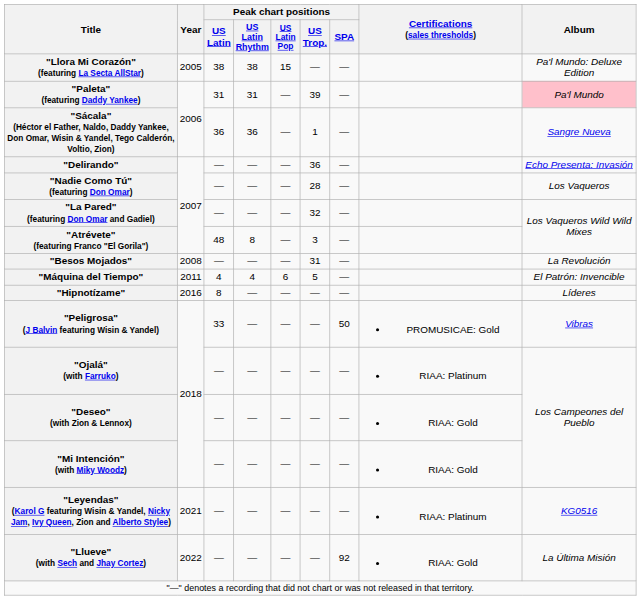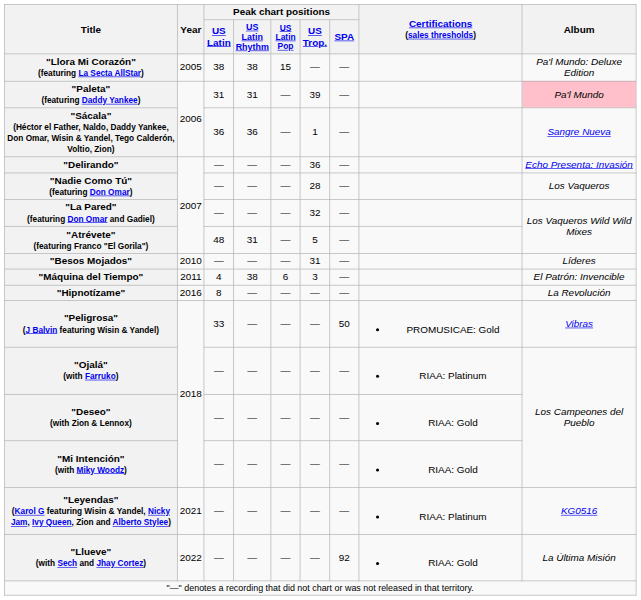 <table class="wikitable plainrowheaders" style="text-align:center;">
 <tr>
 <th rowspan="2" style="width:17em;">Title</th>
 <th rowspan="2" style="width:1em;">Year</th>
 <th colspan="5" style="width:2em;">Peak chart positions</th>
 <th scope="col" rowspan="2" style="width:16em;"><a href='#'>Certifications</a><br><small>(<a href='#'>sales thresholds</a>)</small></th>
 <th scope="col" rowspan="2" style="width:11em;">Album</th>
 </tr>
 <tr>
 <th scope="col" style="width:40px;"><a href='#'>US<br>Latin</a><br></th>
 <th scope="col" style="width:3em;font-size:90%;"><a href='#'>US <br> Latin Rhythm</a><br></th>
 <th scope="col" style="width:3em;font-size:85%;"><a href='#'>US <br> Latin<br>Pop</a><br></th>
 <th scope="col" style="width:40px;"><a href='#'>US<br>Trop.</a><br></th>
 <th scope="col" style="width:40px;"><a href='#'>SPA</a><br></th>
 </tr>
 <tr>
 <th scope="row">"Llora Mi Corazón" <br><small>(featuring <a href='#'>La Secta AllStar</a>)</small></th>
 <td>2005</td>
 <td>38</td>
 <td>38</td>
 <td>15</td>
 <td>—</td>
 <td>—</td>
 <td></td>
 <td><em>Pa'l Mundo: Deluxe Edition</em></td>
 </tr>
 <tr>
 <th scope="row">"Paleta" <br><small>(featuring <a href='#'>Daddy Yankee</a>)</small></th>
 <td rowspan="2">2006</td>
 <td>31</td>
 <td>31</td>
 <td>—</td>
 <td>39</td>
 <td>—</td>
 <td></td>
 <td style="background: pink;"><em>Pa'l Mundo</em></td>
 </tr>
 <tr>
 <th scope="row">"Sácala" <br><small>(Héctor el Father, Naldo, Daddy Yankee, Don Omar, Wisin & Yandel, Tego Calderón, Voltio, Zion)</small></th>
 <td>36</td>
 <td>36</td>
 <td>—</td>
 <td>1</td>
 <td>—</td>
 <td></td>
 <td><em><a href='#'>Sangre Nueva</a></em></td>
 </tr>
 <tr>
 <th scope="row">"Delirando"</th>
 <td rowspan="4">2007</td>
 <td>—</td>
 <td>—</td>
 <td>—</td>
 <td>36</td>
 <td>—</td>
 <td></td>
 <td><em><a href='#'>Echo Presenta: Invasión</a></em></td>
 </tr>
 <tr>
 <th scope="row">"Nadie Como Tú" <br><small>(featuring <a href='#'>Don Omar</a>)</small></th>
 <td>—</td>
 <td>—</td>
 <td>—</td>
 <td>28</td>
 <td>—</td>
 <td></td>
 <td><em>Los Vaqueros</em></td>
 </tr>
 <tr>
 <th scope="row">"La Pared" <br><small>(featuring <a href='#'>Don Omar</a> and Gadiel)</small></th>
 <td>—</td>
 <td>—</td>
 <td>—</td>
 <td>32</td>
 <td>—</td>
 <td></td>
 <td rowspan="2"><em>Los Vaqueros Wild Wild Mixes</em></td>
 </tr>
 <tr>
 <th scope="row">"Atrévete" <br><small>(featuring Franco "El Gorila")</small></th>
 <td>48</td>
-<td>8</td>
+<td>31</td>
 <td>—</td>
-<td>3</td>
+<td>5</td>
 <td>—</td>
 <td></td>
 </tr>
 <tr>
 <th scope="row">"Besos Mojados"</th>
-<td>2008</td>
+<td>2010</td>
 <td>—</td>
 <td>—</td>
 <td>—</td>
 <td>31</td>
 <td>—</td>
 <td></td>
-<td><em>La Revolución</em></td>
+<td><em>Líderes</em></td>
 </tr>
 <tr>
 <th scope="row">"Máquina del Tiempo"</th>
 <td>2011</td>
 <td>4</td>
-<td>4</td>
+<td>38</td>
 <td>6</td>
-<td>5</td>
+<td>3</td>
 <td>—</td>
 <td></td>
 <td><em>El Patrón: Invencible</em></td>
 </tr>
 <tr>
 <th scope="row">"Hipnotízame"</th>
 <td>2016</td>
 <td>8</td>
 <td>—</td>
 <td>—</td>
 <td>—</td>
 <td>—</td>
 <td></td>
-<td><em>Líderes</em></td>
+<td><em>La Revolución</em></td>
 </tr>
 <tr>
 <th scope="row">"Peligrosa"<br><small>(<a href='#'>J Balvin</a> featuring Wisin & Yandel)</small></th>
 <td rowspan = 4>2018</td>
 <td>33</td>
 <td>—</td>
 <td>—</td>
 <td>—</td>
 <td>50</td>
 <td><br><ul><li>PROMUSICAE: Gold</li></ul></td>
 <td><em><a href='#'>Vibras</a></em></td>
 </tr>
 <tr>
 <th scope="row">"Ojalá"<br><small>(with <a href='#'>Farruko</a>)</small></th>
 <td>—</td>
 <td>—</td>
 <td>—</td>
 <td>—</td>
 <td>—</td>
 <td><br><ul><li>RIAA: Platinum </li></ul></td>
 <td rowspan=3><em>Los Campeones del Pueblo</em></td>
 </tr>
 <tr>
 <th scope="row">"Deseo"<br><small>(with Zion & Lennox)</small></th>
 <td>—</td>
 <td>—</td>
 <td>—</td>
 <td>—</td>
 <td>—</td>
 <td><br><ul><li>RIAA: Gold </li></ul></td>
 </tr>
 <tr>
 <th scope="row">"Mi Intención"<br><small>(with <a href='#'>Miky Woodz</a>)</small></th>
 <td>—</td>
 <td>—</td>
 <td>—</td>
 <td>—</td>
 <td>—</td>
 <td><br><ul><li>RIAA: Gold </li></ul></td>
 </tr>
 <tr>
 <th scope="row">"Leyendas"<br><small>(<a href='#'>Karol G</a> featuring Wisin & Yandel,  <a href='#'>Nicky Jam</a>, <a href='#'>Ivy Queen</a>, Zion and <a href='#'>Alberto Stylee</a>)</small></th>
 <td>2021</td>
 <td>—</td>
 <td>—</td>
 <td>—</td>
 <td>—</td>
 <td>—</td>
 <td><br><ul><li>RIAA: Platinum </li></ul></td>
 <td><em><a href='#'>KG0516</a></em></td>
 </tr>
 <tr>
 <th scope="row">"Llueve"<br><small>(with <a href='#'>Sech</a> and <a href='#'>Jhay Cortez</a>)</small></th>
 <td>2022</td>
 <td>—</td>
 <td>—</td>
 <td>—</td>
 <td>—</td>
 <td>92<br></td>
 <td><br><ul><li>RIAA: Gold </li></ul></td>
 <td><em>La Última Misión</em></td>
 </tr>
 <tr>
 <td colspan="14" style="font-size:90%">"—" denotes a recording that did not chart or was not released in that territory.</td>
 </tr>
 </table>
